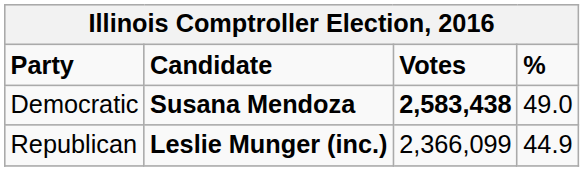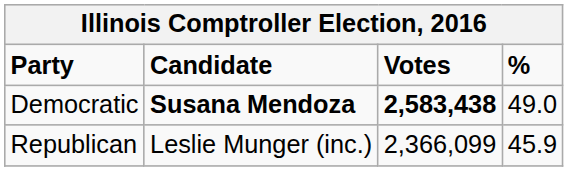 <table class="wikitable">
 <tr>
 <th colspan="4">Illinois Comptroller Election, 2016</th>
 </tr>
 <tr>
 <td><strong>Party</strong></td>
 <td><strong>Candidate</strong></td>
 <td><strong>Votes</strong></td>
 <td><strong>%</strong></td>
 </tr>
 <tr>
 <td>Democratic</td>
 <td><strong>Susana Mendoza</strong></td>
 <td><strong>2,583,438</strong></td>
 <td>49.0</td>
 </tr>
 <tr>
 <td>Republican</td>
-<td><strong>Leslie Munger (inc.)</strong></td>
+<td>Leslie Munger (inc.)</td>
 <td>2,366,099</td>
-<td>44.9</td>
+<td>45.9</td>
 </tr>
 </table>
